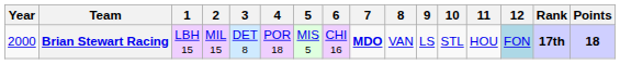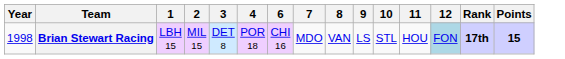 <table class="wikitable" style="text-align:center; font-size:90%">
 <tr>
 <th>Year</th>
 <th>Team</th>
 <th>1</th>
 <th>2</th>
 <th>3</th>
 <th>4</th>
-<th>5</th>
 <th>6</th>
 <th>7</th>
 <th>8</th>
 <th>9</th>
 <th>10</th>
 <th>11</th>
 <th>12</th>
 <th>Rank</th>
 <th>Points</th>
 </tr>
 <tr>
-<td><a href='#'>2000</a></td>
+<td><a href='#'>1998</a></td>
 <th><a href='#'>Brian Stewart Racing</a></th>
 <td style="background:#EFCFFF;"><a href='#'>LBH</a><br><small>15</small></td>
 <td style="background:#EFCFFF;"><a href='#'>MIL</a><br><small>15</small></td>
 <td style="background:#CFEAFF;"><a href='#'>DET</a><br><small>8</small></td>
 <td style="background:#EFCFFF;"><a href='#'>POR</a><br><small>18</small></td>
-<td style="background:#DFFFDF;"><a href='#'>MIS</a><br><small>5</small></td>
 <td style="background:#EFCFFF;"><a href='#'>CHI</a><br><small>16</small></td>
-<td><strong><a href='#'>MDO</a></strong></td>
+<td><a href='#'>MDO</a></td>
 <td><a href='#'>VAN</a></td>
 <td><a href='#'>LS</a></td>
 <td><a href='#'>STL</a></td>
 <td><a href='#'>HOU</a></td>
 <td style="background: lightblue;"><a href='#'>FON</a></td>
 <td style="background:#CFCFFF;"><strong>17th</strong></td>
-<td style="background:#CFCFFF;"><strong>18</strong></td>
+<td style="background:#CFCFFF;"><strong>15</strong></td>
 </tr>
 </table>
